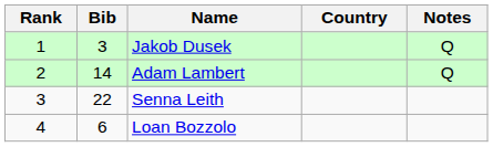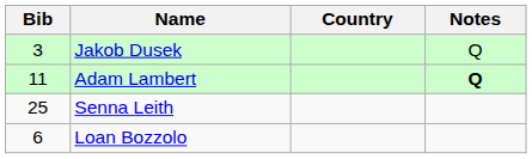 <table class="wikitable" style="text-align:center; width:450px">
 <tr>
-<th>Rank</th>
 <th>Bib</th>
 <th>Name</th>
 <th>Country</th>
 <th>Notes</th>
 </tr>
 <tr bgcolor=ccffcc>
-<td>1</td>
 <td>3</td>
 <td align=left><a href='#'>Jakob Dusek</a></td>
 <td align=left></td>
 <td>Q</td>
 </tr>
 <tr bgcolor=ccffcc>
-<td>2</td>
-<td>14</td>
+<td>11</td>
 <td align=left><a href='#'>Adam Lambert</a></td>
 <td align=left></td>
-<td>Q</td>
+<td><strong>Q</strong></td>
 </tr>
 <tr>
-<td>3</td>
-<td>22</td>
+<td>25</td>
 <td align=left><a href='#'>Senna Leith</a></td>
 <td align=left></td>
 <td></td>
 </tr>
 <tr>
-<td>4</td>
 <td>6</td>
 <td align=left><a href='#'>Loan Bozzolo</a></td>
 <td align=left></td>
 <td></td>
 </tr>
 </table>
